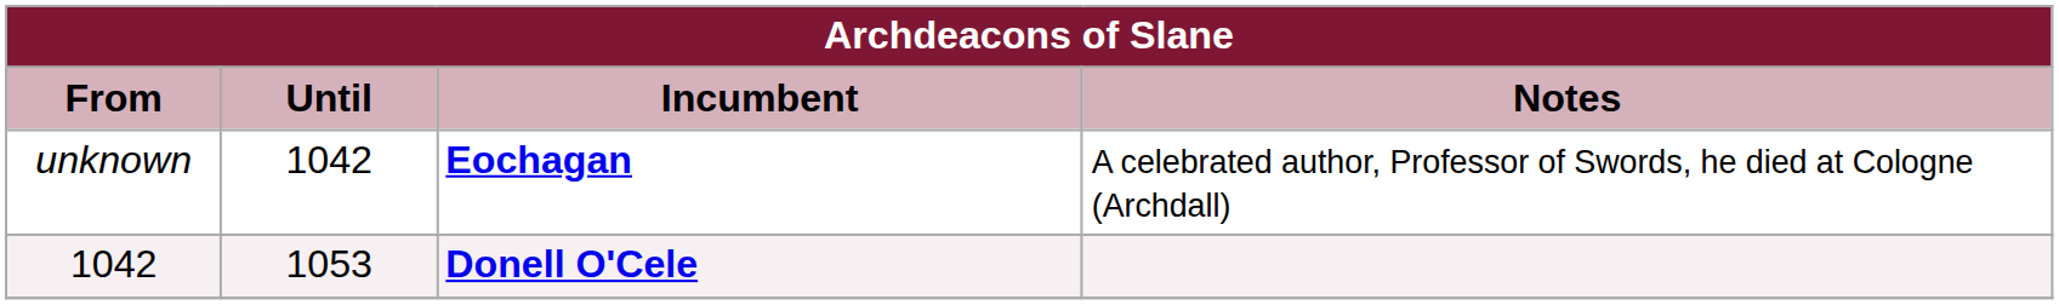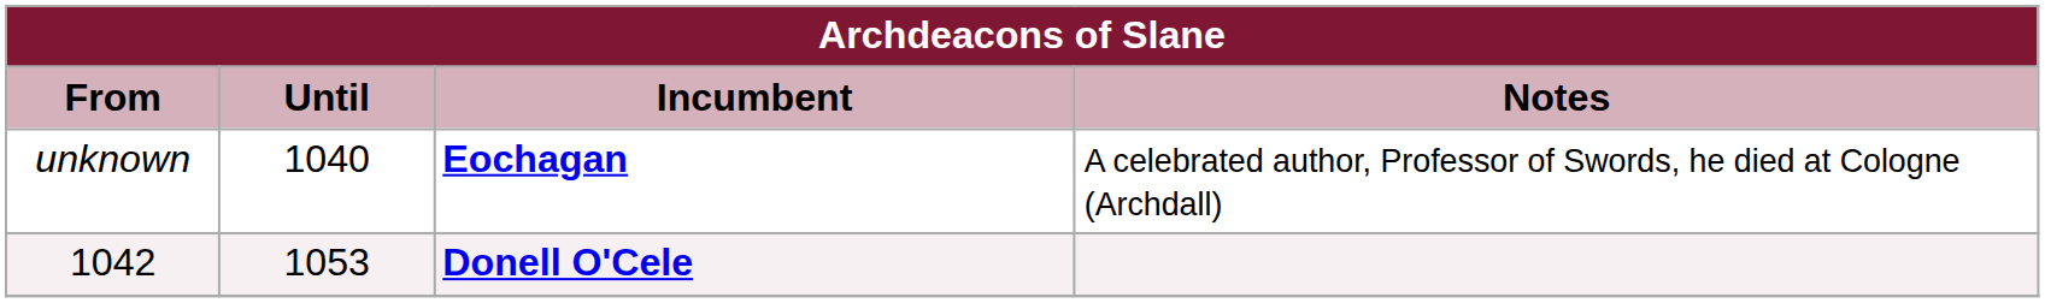 <table class="wikitable" style="width:95%;" border="1" cellpadding="2">
 <tr>
 <th colspan="4" style="background-color: #7F1734; color: white;">Archdeacons of Slane</th>
 </tr>
 <tr valign=top>
 <th style="background-color:#D4B1BB" width="10%">From</th>
 <th style="background-color:#D4B1BB" width="10%">Until</th>
 <th style="background-color:#D4B1BB" width="30%">Incumbent</th>
 <th style="background-color:#D4B1BB" width="45%">Notes</th>
 </tr>
 <tr valign=top bgcolor="white">
 <td align=center><em>unknown</em></td>
-<td align=center>1042</td>
+<td align=center>1040</td>
 <td><strong><a href='#'>Eochagan</a></strong></td>
 <td><small>A celebrated author, Professor of Swords, he died at Cologne (Archdall) </small></td>
 </tr>
 <tr valign=top bgcolor="#F7F0F2">
 <td align=center>1042</td>
 <td align=center>1053</td>
 <td><strong><a href='#'>Donell O'Cele</a></strong></td>
 <td></td>
 </tr>
 <tr valign=top bgcolor="white">
 </tr>
 </table>
